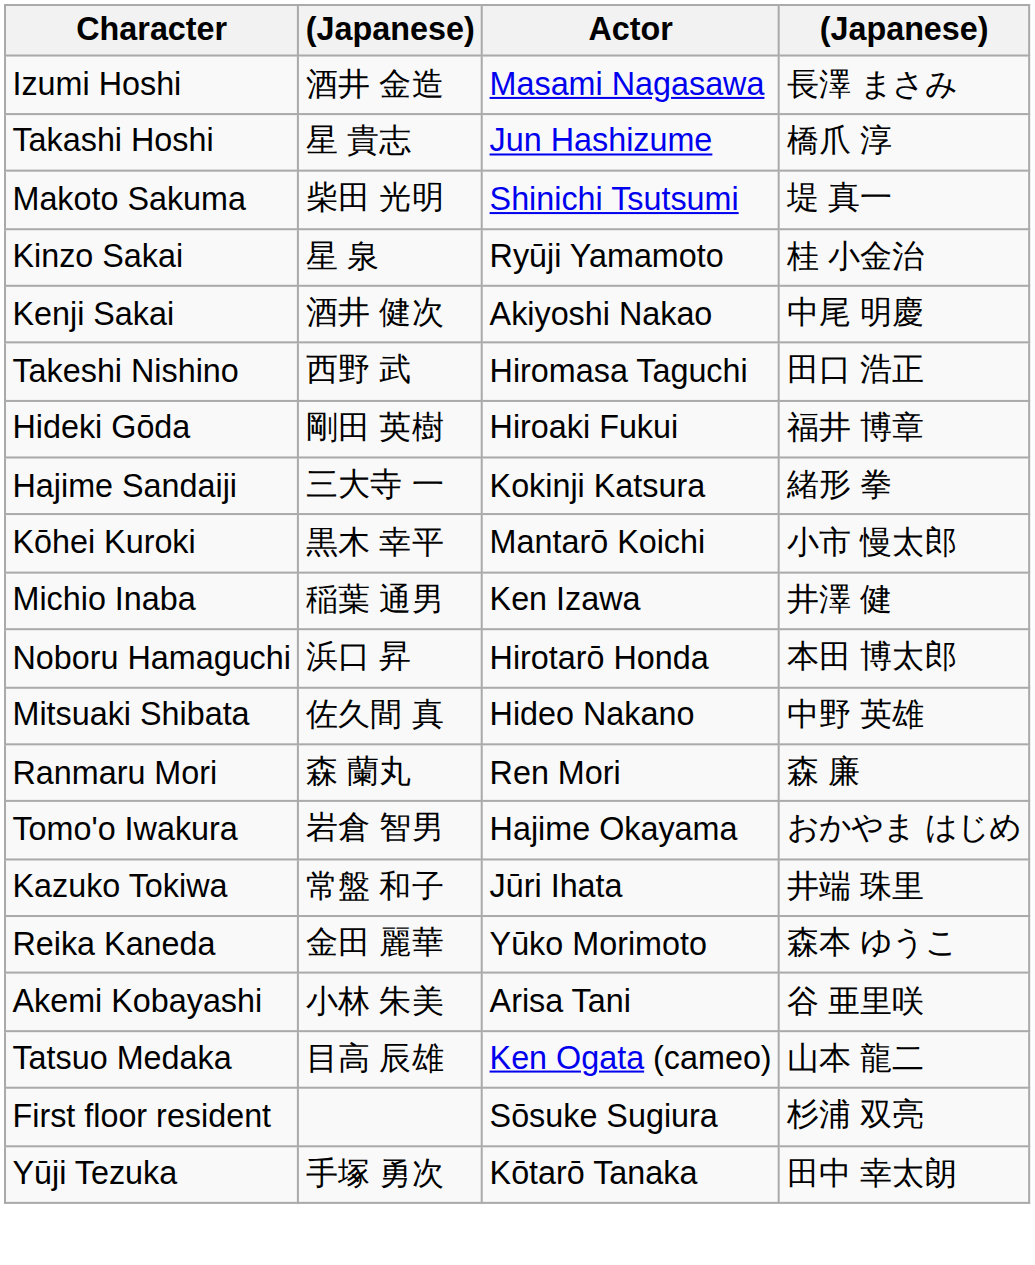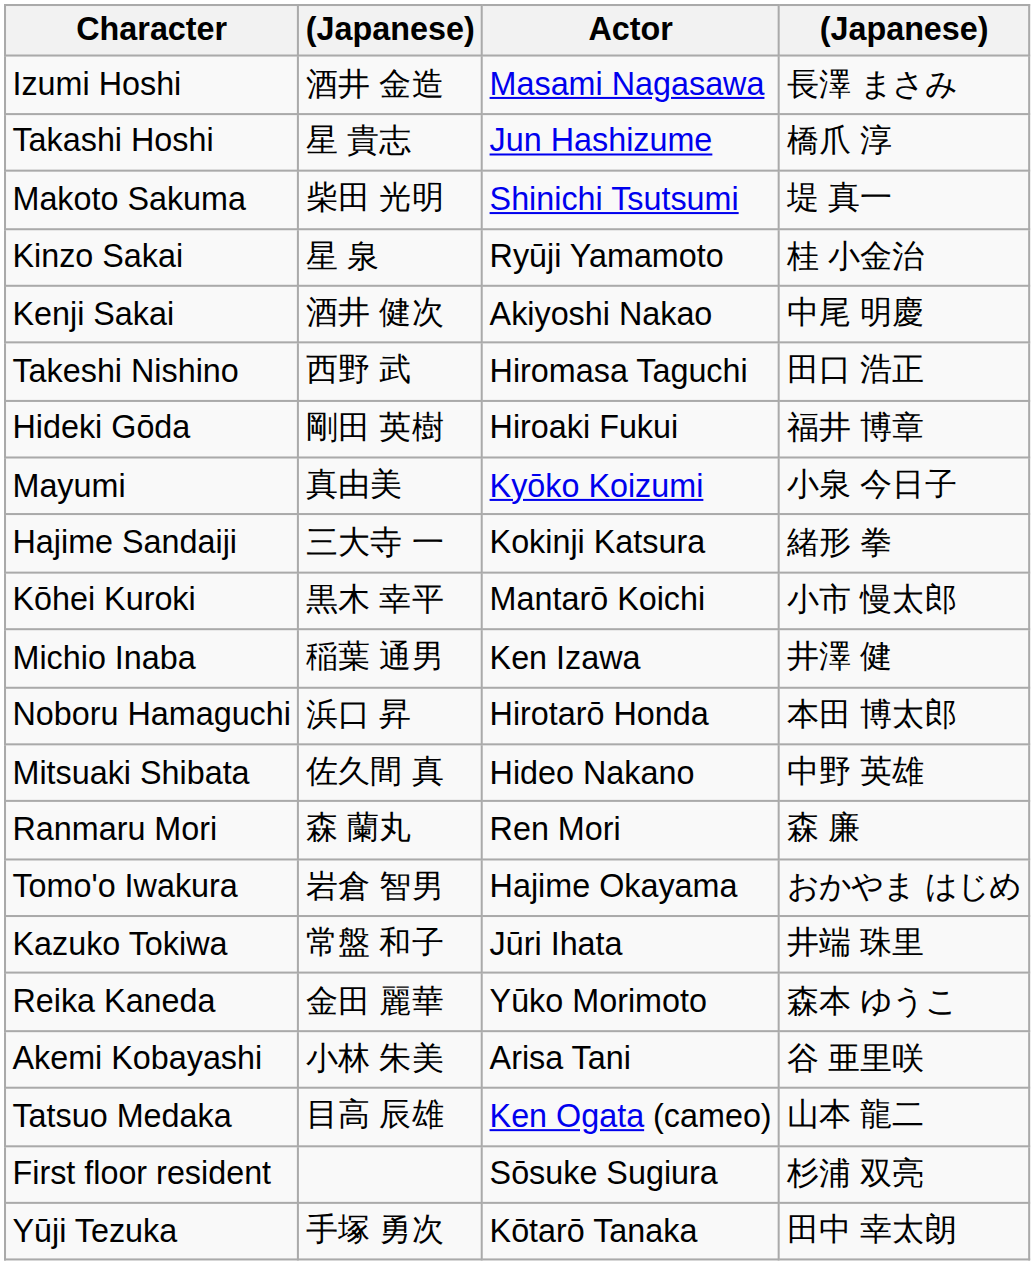 <table class=wikitable>
 <tr>
 <th>Character</th>
 <th>(Japanese)</th>
 <th>Actor</th>
 <th>(Japanese)</th>
 </tr>
 <tr>
 <td>Izumi Hoshi</td>
 <td>酒井 金造</td>
 <td><a href='#'>Masami Nagasawa</a></td>
 <td>長澤 まさみ</td>
 </tr>
 <tr>
 <td>Takashi Hoshi</td>
 <td>星 貴志</td>
 <td><a href='#'>Jun Hashizume</a></td>
 <td>橋爪 淳</td>
 </tr>
 <tr>
 <td>Makoto Sakuma</td>
 <td>柴田 光明</td>
 <td><a href='#'>Shinichi Tsutsumi</a></td>
 <td>堤 真一</td>
 </tr>
 <tr>
 <td>Kinzo Sakai</td>
 <td>星 泉</td>
 <td>Ryūji Yamamoto</td>
 <td>桂 小金治</td>
 </tr>
 <tr>
 <td>Kenji Sakai</td>
 <td>酒井 健次</td>
 <td>Akiyoshi Nakao</td>
 <td>中尾 明慶</td>
 </tr>
 <tr>
 <td>Takeshi Nishino</td>
 <td>西野 武</td>
 <td>Hiromasa Taguchi</td>
 <td>田口 浩正</td>
 </tr>
 <tr>
 <td>Hideki Gōda</td>
 <td>剛田 英樹</td>
 <td>Hiroaki Fukui</td>
 <td>福井 博章</td>
+</tr>
+<tr>
+<td>Mayumi</td>
+<td>真由美</td>
+<td><a href='#'>Kyōko Koizumi</a></td>
+<td>小泉 今日子</td>
 </tr>
 <tr>
 <td>Hajime Sandaiji</td>
 <td>三大寺 一</td>
 <td>Kokinji Katsura</td>
 <td>緒形 拳</td>
 </tr>
 <tr>
 <td>Kōhei Kuroki</td>
 <td>黒木 幸平</td>
 <td>Mantarō Koichi</td>
 <td>小市 慢太郎</td>
 </tr>
 <tr>
 <td>Michio Inaba</td>
 <td>稲葉 通男</td>
 <td>Ken Izawa</td>
 <td>井澤 健</td>
 </tr>
 <tr>
 <td>Noboru Hamaguchi</td>
 <td>浜口 昇</td>
 <td>Hirotarō Honda</td>
 <td>本田 博太郎</td>
 </tr>
 <tr>
 <td>Mitsuaki Shibata</td>
 <td>佐久間 真</td>
 <td>Hideo Nakano</td>
 <td>中野 英雄</td>
 </tr>
 <tr>
 <td>Ranmaru Mori</td>
 <td>森 蘭丸</td>
 <td>Ren Mori</td>
 <td>森 廉</td>
 </tr>
 <tr>
 <td>Tomo'o Iwakura</td>
 <td>岩倉 智男</td>
 <td>Hajime Okayama</td>
 <td>おかやま はじめ</td>
 </tr>
 <tr>
 <td>Kazuko Tokiwa</td>
 <td>常盤 和子</td>
 <td>Jūri Ihata</td>
 <td>井端 珠里</td>
 </tr>
 <tr>
 <td>Reika Kaneda</td>
 <td>金田 麗華</td>
 <td>Yūko Morimoto</td>
 <td>森本 ゆうこ</td>
 </tr>
 <tr>
 <td>Akemi Kobayashi</td>
 <td>小林 朱美</td>
 <td>Arisa Tani</td>
 <td>谷 亜里咲</td>
 </tr>
 <tr>
 <td>Tatsuo Medaka</td>
 <td>目高 辰雄</td>
 <td><a href='#'>Ken Ogata</a> (cameo)</td>
 <td>山本 龍二</td>
 </tr>
 <tr>
 <td>First floor resident</td>
 <td></td>
 <td>Sōsuke Sugiura</td>
 <td>杉浦 双亮</td>
 </tr>
 <tr>
 <td>Yūji Tezuka</td>
 <td>手塚 勇次</td>
 <td>Kōtarō Tanaka</td>
 <td>田中 幸太朗</td>
 </tr>
 </table>
